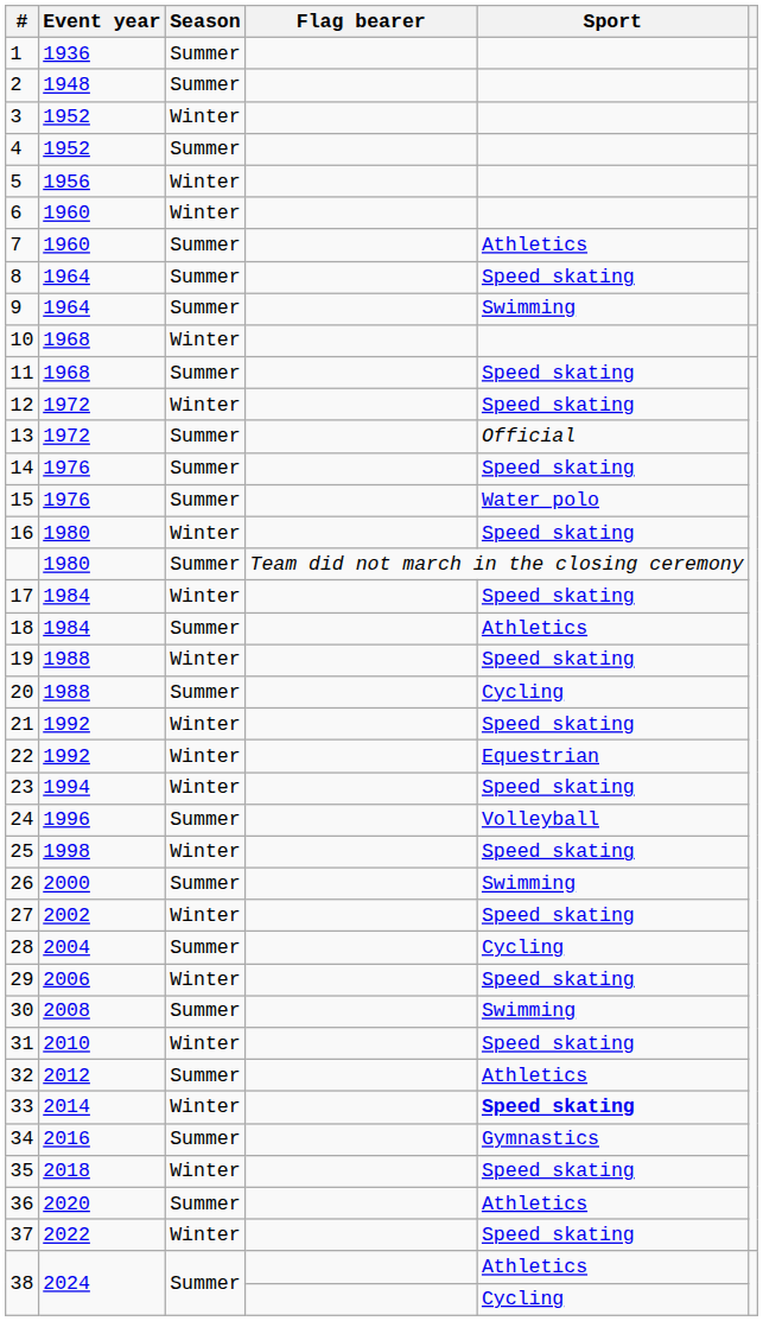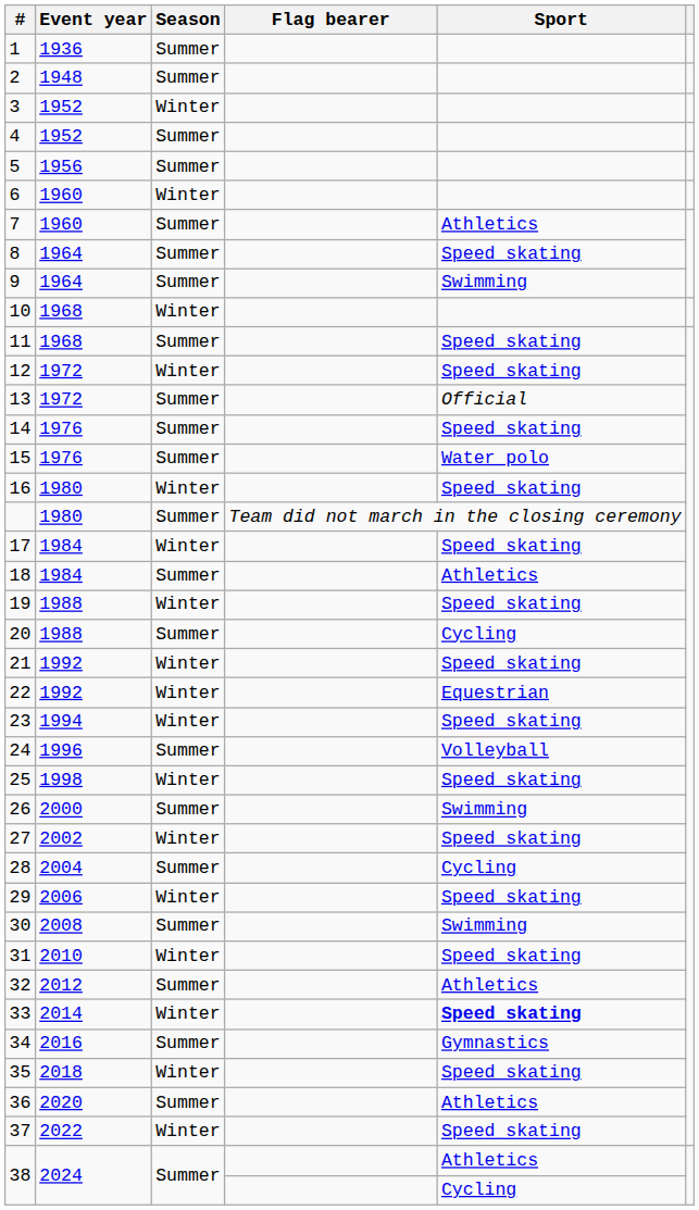 <table class="wikitable sortable">
 <tr>
 <th>#</th>
 <th>Event year</th>
 <th>Season</th>
 <th>Flag bearer</th>
 <th>Sport</th>
 <th></th>
 </tr>
 <tr>
 <td>1</td>
 <td><a href='#'>1936</a></td>
 <td>Summer</td>
 <td></td>
 <td></td>
 <td></td>
 </tr>
 <tr>
 <td>2</td>
 <td><a href='#'>1948</a></td>
 <td>Summer</td>
 <td></td>
 <td></td>
 <td></td>
 </tr>
 <tr>
 <td>3</td>
 <td><a href='#'>1952</a></td>
 <td>Winter</td>
 <td></td>
 <td></td>
 <td></td>
 </tr>
 <tr>
 <td>4</td>
 <td><a href='#'>1952</a></td>
 <td>Summer</td>
 <td></td>
 <td></td>
 <td></td>
 </tr>
 <tr>
 <td>5</td>
 <td><a href='#'>1956</a></td>
-<td>Winter</td>
+<td>Summer</td>
 <td></td>
 <td></td>
 <td></td>
 </tr>
 <tr>
 <td>6</td>
 <td><a href='#'>1960</a></td>
 <td>Winter</td>
 <td></td>
 <td></td>
 <td></td>
 </tr>
 <tr>
 <td>7</td>
 <td><a href='#'>1960</a></td>
 <td>Summer</td>
 <td></td>
 <td><a href='#'>Athletics</a></td>
 <td rowspan=3></td>
 </tr>
 <tr>
 <td>8</td>
 <td><a href='#'>1964</a></td>
 <td>Summer</td>
 <td></td>
 <td><a href='#'>Speed skating</a></td>
 </tr>
 <tr>
 <td>9</td>
 <td><a href='#'>1964</a></td>
 <td>Summer</td>
 <td></td>
 <td><a href='#'>Swimming</a></td>
 </tr>
 <tr>
 <td>10</td>
 <td><a href='#'>1968</a></td>
 <td>Winter</td>
 <td></td>
 <td></td>
 <td></td>
 </tr>
 <tr>
 <td>11</td>
 <td><a href='#'>1968</a></td>
 <td>Summer</td>
 <td></td>
 <td><a href='#'>Speed skating</a></td>
 <td rowspan=28></td>
 </tr>
 <tr>
 <td>12</td>
 <td><a href='#'>1972</a></td>
 <td>Winter</td>
 <td></td>
 <td><a href='#'>Speed skating</a></td>
 </tr>
 <tr>
 <td>13</td>
 <td><a href='#'>1972</a></td>
 <td>Summer</td>
 <td></td>
 <td><em>Official</em></td>
 </tr>
 <tr>
 <td>14</td>
 <td><a href='#'>1976</a></td>
 <td>Summer</td>
 <td></td>
 <td><a href='#'>Speed skating</a></td>
 </tr>
 <tr>
 <td>15</td>
 <td><a href='#'>1976</a></td>
 <td>Summer</td>
 <td></td>
 <td><a href='#'>Water polo</a></td>
 </tr>
 <tr>
 <td>16</td>
 <td><a href='#'>1980</a></td>
 <td>Winter</td>
 <td></td>
 <td><a href='#'>Speed skating</a></td>
 </tr>
 <tr>
 <td></td>
 <td><a href='#'>1980</a></td>
 <td>Summer</td>
 <td colspan="2"><em>Team did not march in the closing ceremony</em></td>
 </tr>
 <tr>
 <td>17</td>
 <td><a href='#'>1984</a></td>
 <td>Winter</td>
 <td></td>
 <td><a href='#'>Speed skating</a></td>
 </tr>
 <tr>
 <td>18</td>
 <td><a href='#'>1984</a></td>
 <td>Summer</td>
 <td></td>
 <td><a href='#'>Athletics</a></td>
 </tr>
 <tr>
 <td>19</td>
 <td><a href='#'>1988</a></td>
 <td>Winter</td>
 <td></td>
 <td><a href='#'>Speed skating</a></td>
 </tr>
 <tr>
 <td>20</td>
 <td><a href='#'>1988</a></td>
 <td>Summer</td>
 <td></td>
 <td><a href='#'>Cycling</a></td>
 </tr>
 <tr>
 <td>21</td>
 <td><a href='#'>1992</a></td>
 <td>Winter</td>
 <td></td>
 <td><a href='#'>Speed skating</a></td>
 </tr>
 <tr>
 <td>22</td>
 <td><a href='#'>1992</a></td>
 <td>Winter</td>
 <td></td>
 <td><a href='#'>Equestrian</a></td>
 </tr>
 <tr>
 <td>23</td>
 <td><a href='#'>1994</a></td>
 <td>Winter</td>
 <td></td>
 <td><a href='#'>Speed skating</a></td>
 </tr>
 <tr>
 <td>24</td>
 <td><a href='#'>1996</a></td>
 <td>Summer</td>
 <td></td>
 <td><a href='#'>Volleyball</a></td>
 </tr>
 <tr>
 <td>25</td>
 <td><a href='#'>1998</a></td>
 <td>Winter</td>
 <td></td>
 <td><a href='#'>Speed skating</a></td>
 </tr>
 <tr>
 <td>26</td>
 <td><a href='#'>2000</a></td>
 <td>Summer</td>
 <td></td>
 <td><a href='#'>Swimming</a></td>
 </tr>
 <tr>
 <td>27</td>
 <td><a href='#'>2002</a></td>
 <td>Winter</td>
 <td></td>
 <td><a href='#'>Speed skating</a></td>
 </tr>
 <tr>
 <td>28</td>
 <td><a href='#'>2004</a></td>
 <td>Summer</td>
 <td></td>
 <td><a href='#'>Cycling</a></td>
 </tr>
 <tr>
 <td>29</td>
 <td><a href='#'>2006</a></td>
 <td>Winter</td>
 <td></td>
 <td><a href='#'>Speed skating</a></td>
 </tr>
 <tr>
 <td>30</td>
 <td><a href='#'>2008</a></td>
 <td>Summer</td>
 <td></td>
 <td><a href='#'>Swimming</a></td>
 </tr>
 <tr>
 <td>31</td>
 <td><a href='#'>2010</a></td>
 <td>Winter</td>
 <td></td>
 <td><a href='#'>Speed skating</a></td>
 </tr>
 <tr>
 <td>32</td>
 <td><a href='#'>2012</a></td>
 <td>Summer</td>
 <td></td>
 <td><a href='#'>Athletics</a></td>
 </tr>
 <tr>
 <td>33</td>
 <td><a href='#'>2014</a></td>
 <td>Winter</td>
 <td></td>
 <td><strong><a href='#'>Speed skating</a></strong></td>
 </tr>
 <tr>
 <td>34</td>
 <td><a href='#'>2016</a></td>
 <td>Summer</td>
 <td></td>
 <td><a href='#'>Gymnastics</a></td>
 </tr>
 <tr>
 <td>35</td>
 <td><a href='#'>2018</a></td>
 <td>Winter</td>
 <td></td>
 <td><a href='#'>Speed skating</a></td>
 </tr>
 <tr>
 <td>36</td>
 <td><a href='#'>2020</a></td>
 <td>Summer</td>
 <td></td>
 <td><a href='#'>Athletics</a></td>
 </tr>
 <tr>
 <td>37</td>
 <td><a href='#'>2022</a></td>
 <td>Winter</td>
 <td></td>
 <td><a href='#'>Speed skating</a></td>
 </tr>
 <tr>
 <td rowspan=2>38</td>
 <td rowspan=2><a href='#'>2024</a></td>
 <td rowspan=2>Summer</td>
 <td></td>
 <td><a href='#'>Athletics</a></td>
 <td rowspan=2></td>
 </tr>
 <tr>
 <td></td>
 <td><a href='#'>Cycling</a></td>
 </tr>
 </table>
